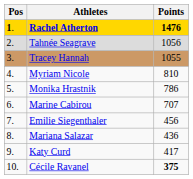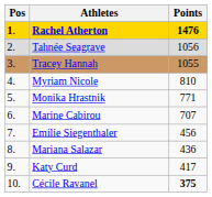 <table style="background: #f9f9f9" class=wikitable>
 <tr>
 <th width=30>Pos</th>
 <th width=200>Athletes</th>
 <th width=50>Points</th>
 </tr>
 <tr bgcolor=gold>
 <td><strong>1</strong>.</td>
 <td> <strong><a href='#'>Rachel Atherton</a></strong></td>
 <td align=center><strong>1476</strong></td>
 </tr>
 <tr bgcolor=DCDCDC>
 <td>2.</td>
 <td> <a href='#'>Tahnée Seagrave</a></td>
 <td align=center>1056</td>
 </tr>
 <tr bgcolor=CC9966>
 <td>3.</td>
 <td> <a href='#'>Tracey Hannah</a></td>
 <td align=center>1055</td>
 </tr>
 <tr>
 <td>4.</td>
 <td> <a href='#'>Myriam Nicole</a></td>
 <td align=center>810</td>
 </tr>
 <tr>
 <td>5.</td>
 <td> <a href='#'>Monika Hrastnik</a></td>
-<td align=center>786</td>
+<td align=center>771</td>
 </tr>
 <tr>
 <td>6.</td>
 <td> <a href='#'>Marine Cabirou</a></td>
 <td align=center>707</td>
 </tr>
 <tr>
 <td>7.</td>
 <td> <a href='#'>Emilie Siegenthaler</a></td>
 <td align=center>456</td>
 </tr>
 <tr>
 <td>8.</td>
 <td> <a href='#'>Mariana Salazar</a></td>
 <td align=center>436</td>
 </tr>
 <tr>
 <td>9.</td>
 <td> <a href='#'>Katy Curd</a></td>
 <td align=center>417</td>
 </tr>
 <tr>
 <td>10.</td>
 <td> <a href='#'>Cécile Ravanel</a></td>
 <td align=center><strong>375</strong></td>
 </tr>
 </table>
